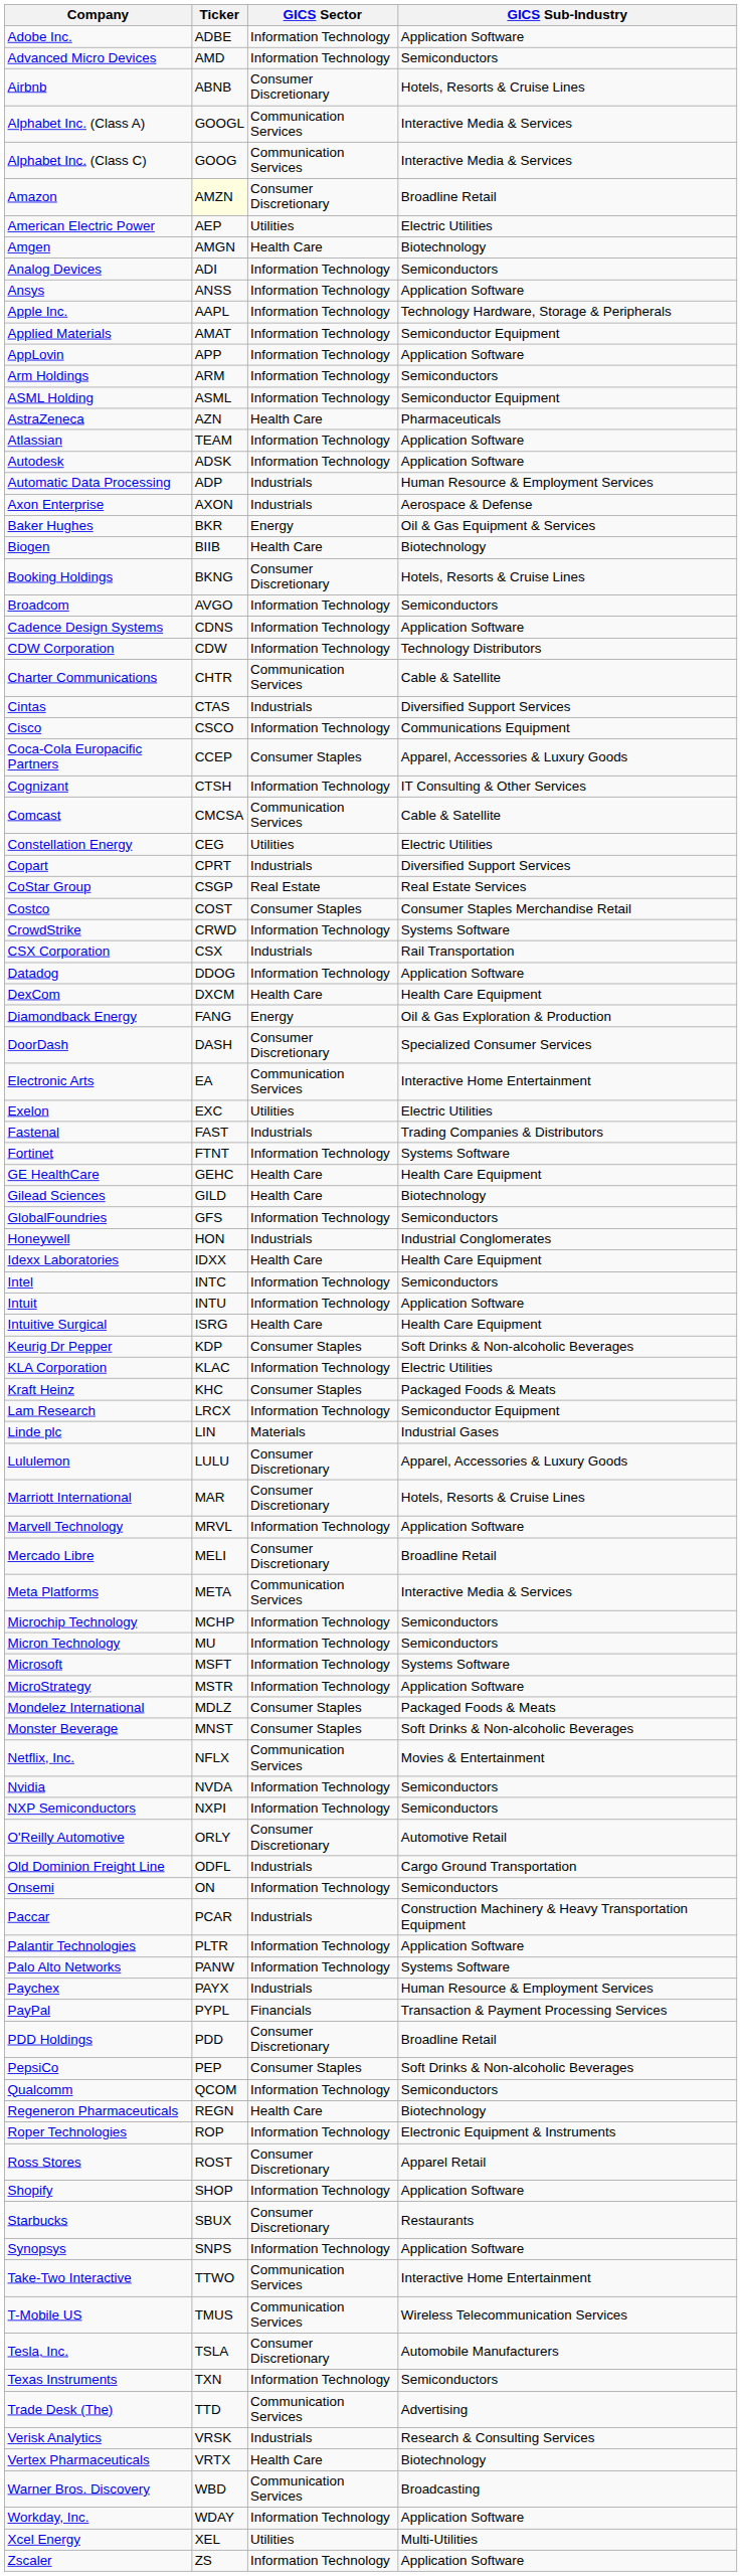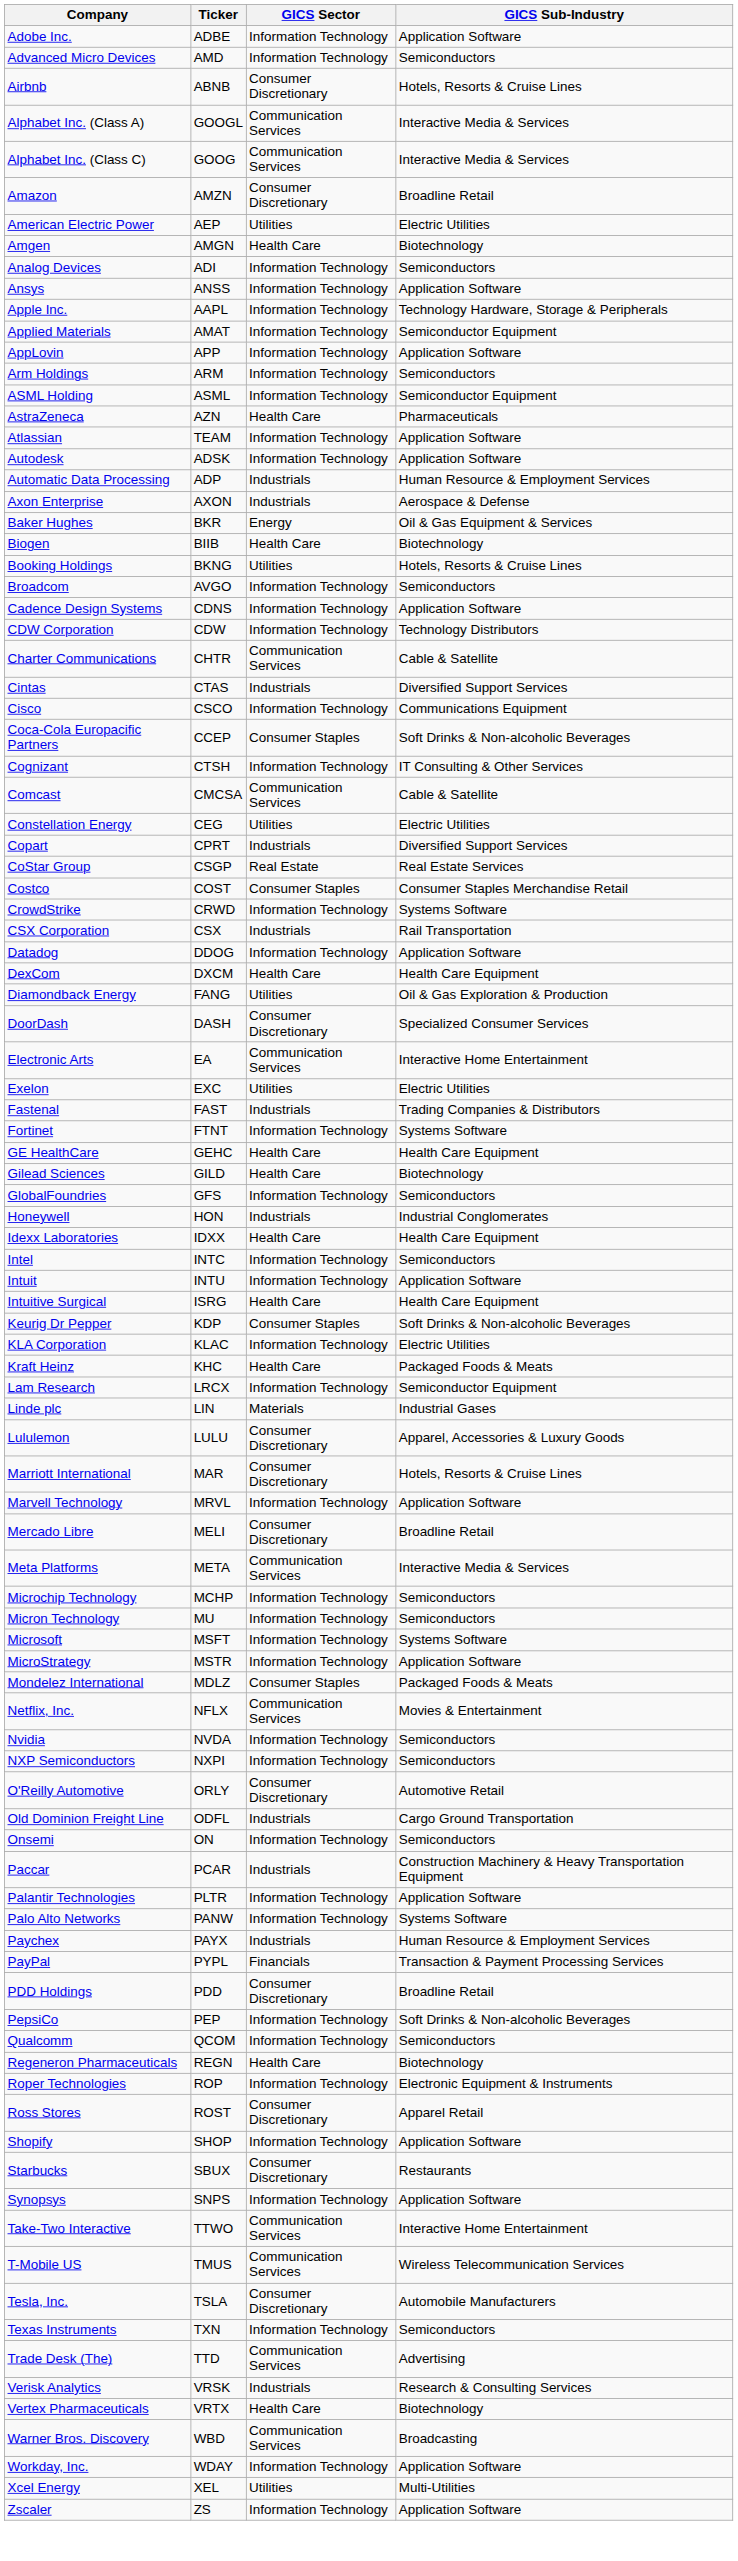 <table class="wikitable sortable" id="constituents">
 <tr>
 <th>Company</th>
 <th>Ticker</th>
 <th><a href='#'>GICS</a> Sector</th>
 <th><a href='#'>GICS</a> Sub-Industry</th>
 </tr>
 <tr>
 <td><a href='#'>Adobe Inc.</a></td>
 <td>ADBE</td>
 <td>Information Technology</td>
 <td>Application Software</td>
 </tr>
 <tr>
 <td><a href='#'>Advanced Micro Devices</a></td>
 <td>AMD</td>
 <td>Information Technology</td>
 <td>Semiconductors</td>
 </tr>
 <tr>
 <td><a href='#'>Airbnb</a></td>
 <td>ABNB</td>
 <td>Consumer Discretionary</td>
 <td>Hotels, Resorts & Cruise Lines</td>
 </tr>
 <tr>
 <td><a href='#'>Alphabet Inc.</a> (Class A)</td>
 <td>GOOGL</td>
 <td>Communication Services</td>
 <td>Interactive Media & Services</td>
 </tr>
 <tr>
 <td><a href='#'>Alphabet Inc.</a> (Class C)</td>
 <td>GOOG</td>
 <td>Communication Services</td>
 <td>Interactive Media & Services</td>
 </tr>
 <tr>
 <td><a href='#'>Amazon</a></td>
-<td style="background: lightyellow;">AMZN</td>
+<td>AMZN</td>
 <td>Consumer Discretionary</td>
 <td>Broadline Retail</td>
 </tr>
 <tr>
 <td><a href='#'>American Electric Power</a></td>
 <td>AEP</td>
 <td>Utilities</td>
 <td>Electric Utilities</td>
 </tr>
 <tr>
 <td><a href='#'>Amgen</a></td>
 <td>AMGN</td>
 <td>Health Care</td>
 <td>Biotechnology</td>
 </tr>
 <tr>
 <td><a href='#'>Analog Devices</a></td>
 <td>ADI</td>
 <td>Information Technology</td>
 <td>Semiconductors</td>
 </tr>
 <tr>
 <td><a href='#'>Ansys</a></td>
 <td>ANSS</td>
 <td>Information Technology</td>
 <td>Application Software</td>
 </tr>
 <tr>
 <td><a href='#'>Apple Inc.</a></td>
 <td>AAPL</td>
 <td>Information Technology</td>
 <td>Technology Hardware, Storage & Peripherals</td>
 </tr>
 <tr>
 <td><a href='#'>Applied Materials</a></td>
 <td>AMAT</td>
 <td>Information Technology</td>
 <td>Semiconductor Equipment</td>
 </tr>
 <tr>
 <td><a href='#'>AppLovin</a></td>
 <td>APP</td>
 <td>Information Technology</td>
 <td>Application Software</td>
 </tr>
 <tr>
 <td><a href='#'>Arm Holdings</a></td>
 <td>ARM</td>
 <td>Information Technology</td>
 <td>Semiconductors</td>
 </tr>
 <tr>
 <td><a href='#'>ASML Holding</a></td>
 <td>ASML</td>
 <td>Information Technology</td>
 <td>Semiconductor Equipment</td>
 </tr>
 <tr>
 <td><a href='#'>AstraZeneca</a></td>
 <td>AZN</td>
 <td>Health Care</td>
 <td>Pharmaceuticals</td>
 </tr>
 <tr>
 <td><a href='#'>Atlassian</a></td>
 <td>TEAM</td>
 <td>Information Technology</td>
 <td>Application Software</td>
 </tr>
 <tr>
 <td><a href='#'>Autodesk</a></td>
 <td>ADSK</td>
 <td>Information Technology</td>
 <td>Application Software</td>
 </tr>
 <tr>
 <td><a href='#'>Automatic Data Processing</a></td>
 <td>ADP</td>
 <td>Industrials</td>
 <td>Human Resource & Employment Services</td>
 </tr>
 <tr>
 <td><a href='#'>Axon Enterprise</a></td>
 <td>AXON</td>
 <td>Industrials</td>
 <td>Aerospace & Defense</td>
 </tr>
 <tr>
 <td><a href='#'>Baker Hughes</a></td>
 <td>BKR</td>
 <td>Energy</td>
 <td>Oil & Gas Equipment & Services</td>
 </tr>
 <tr>
 <td><a href='#'>Biogen</a></td>
 <td>BIIB</td>
 <td>Health Care</td>
 <td>Biotechnology</td>
 </tr>
 <tr>
 <td><a href='#'>Booking Holdings</a></td>
 <td>BKNG</td>
-<td>Consumer Discretionary</td>
+<td>Utilities</td>
 <td>Hotels, Resorts & Cruise Lines</td>
 </tr>
 <tr>
 <td><a href='#'>Broadcom</a></td>
 <td>AVGO</td>
 <td>Information Technology</td>
 <td>Semiconductors</td>
 </tr>
 <tr>
 <td><a href='#'>Cadence Design Systems</a></td>
 <td>CDNS</td>
 <td>Information Technology</td>
 <td>Application Software</td>
 </tr>
 <tr>
 <td><a href='#'>CDW Corporation</a></td>
 <td>CDW</td>
 <td>Information Technology</td>
 <td>Technology Distributors</td>
 </tr>
 <tr>
 <td><a href='#'>Charter Communications</a></td>
 <td>CHTR</td>
 <td>Communication Services</td>
 <td>Cable & Satellite</td>
 </tr>
 <tr>
 <td><a href='#'>Cintas</a></td>
 <td>CTAS</td>
 <td>Industrials</td>
 <td>Diversified Support Services</td>
 </tr>
 <tr>
 <td><a href='#'>Cisco</a></td>
 <td>CSCO</td>
 <td>Information Technology</td>
 <td>Communications Equipment</td>
 </tr>
 <tr>
 <td><a href='#'>Coca-Cola Europacific Partners</a></td>
 <td>CCEP</td>
 <td>Consumer Staples</td>
-<td>Apparel, Accessories & Luxury Goods</td>
+<td>Soft Drinks & Non-alcoholic Beverages</td>
 </tr>
 <tr>
 <td><a href='#'>Cognizant</a></td>
 <td>CTSH</td>
 <td>Information Technology</td>
 <td>IT Consulting & Other Services</td>
 </tr>
 <tr>
 <td><a href='#'>Comcast</a></td>
 <td>CMCSA</td>
 <td>Communication Services</td>
 <td>Cable & Satellite</td>
 </tr>
 <tr>
 <td><a href='#'>Constellation Energy</a></td>
 <td>CEG</td>
 <td>Utilities</td>
 <td>Electric Utilities</td>
 </tr>
 <tr>
 <td><a href='#'>Copart</a></td>
 <td>CPRT</td>
 <td>Industrials</td>
 <td>Diversified Support Services</td>
 </tr>
 <tr>
 <td><a href='#'>CoStar Group</a></td>
 <td>CSGP</td>
 <td>Real Estate</td>
 <td>Real Estate Services</td>
 </tr>
 <tr>
 <td><a href='#'>Costco</a></td>
 <td>COST</td>
 <td>Consumer Staples</td>
 <td>Consumer Staples Merchandise Retail</td>
 </tr>
 <tr>
 <td><a href='#'>CrowdStrike</a></td>
 <td>CRWD</td>
 <td>Information Technology</td>
 <td>Systems Software</td>
 </tr>
 <tr>
 <td><a href='#'>CSX Corporation</a></td>
 <td>CSX</td>
 <td>Industrials</td>
 <td>Rail Transportation</td>
 </tr>
 <tr>
 <td><a href='#'>Datadog</a></td>
 <td>DDOG</td>
 <td>Information Technology</td>
 <td>Application Software</td>
 </tr>
 <tr>
 <td><a href='#'>DexCom</a></td>
 <td>DXCM</td>
 <td>Health Care</td>
 <td>Health Care Equipment</td>
 </tr>
 <tr>
 <td><a href='#'>Diamondback Energy</a></td>
 <td>FANG</td>
-<td>Energy</td>
+<td>Utilities</td>
 <td>Oil & Gas Exploration & Production</td>
 </tr>
 <tr>
 <td><a href='#'>DoorDash</a></td>
 <td>DASH</td>
 <td>Consumer Discretionary</td>
 <td>Specialized Consumer Services</td>
 </tr>
 <tr>
 <td><a href='#'>Electronic Arts</a></td>
 <td>EA</td>
 <td>Communication Services</td>
 <td>Interactive Home Entertainment</td>
 </tr>
 <tr>
 <td><a href='#'>Exelon</a></td>
 <td>EXC</td>
 <td>Utilities</td>
 <td>Electric Utilities</td>
 </tr>
 <tr>
 <td><a href='#'>Fastenal</a></td>
 <td>FAST</td>
 <td>Industrials</td>
 <td>Trading Companies & Distributors</td>
 </tr>
 <tr>
 <td><a href='#'>Fortinet</a></td>
 <td>FTNT</td>
 <td>Information Technology</td>
 <td>Systems Software</td>
 </tr>
 <tr>
 <td><a href='#'>GE HealthCare</a></td>
 <td>GEHC</td>
 <td>Health Care</td>
 <td>Health Care Equipment</td>
 </tr>
 <tr>
 <td><a href='#'>Gilead Sciences</a></td>
 <td>GILD</td>
 <td>Health Care</td>
 <td>Biotechnology</td>
 </tr>
 <tr>
 <td><a href='#'>GlobalFoundries</a></td>
 <td>GFS</td>
 <td>Information Technology</td>
 <td>Semiconductors</td>
 </tr>
 <tr>
 <td><a href='#'>Honeywell</a></td>
 <td>HON</td>
 <td>Industrials</td>
 <td>Industrial Conglomerates</td>
 </tr>
 <tr>
 <td><a href='#'>Idexx Laboratories</a></td>
 <td>IDXX</td>
 <td>Health Care</td>
 <td>Health Care Equipment</td>
 </tr>
 <tr>
 <td><a href='#'>Intel</a></td>
 <td>INTC</td>
 <td>Information Technology</td>
 <td>Semiconductors</td>
 </tr>
 <tr>
 <td><a href='#'>Intuit</a></td>
 <td>INTU</td>
 <td>Information Technology</td>
 <td>Application Software</td>
 </tr>
 <tr>
 <td><a href='#'>Intuitive Surgical</a></td>
 <td>ISRG</td>
 <td>Health Care</td>
 <td>Health Care Equipment</td>
 </tr>
 <tr>
 <td><a href='#'>Keurig Dr Pepper</a></td>
 <td>KDP</td>
 <td>Consumer Staples</td>
 <td>Soft Drinks & Non-alcoholic Beverages</td>
 </tr>
 <tr>
 <td><a href='#'>KLA Corporation</a></td>
 <td>KLAC</td>
 <td>Information Technology</td>
 <td>Electric Utilities</td>
 </tr>
 <tr>
 <td><a href='#'>Kraft Heinz</a></td>
 <td>KHC</td>
-<td>Consumer Staples</td>
+<td>Health Care</td>
 <td>Packaged Foods & Meats</td>
 </tr>
 <tr>
 <td><a href='#'>Lam Research</a></td>
 <td>LRCX</td>
 <td>Information Technology</td>
 <td>Semiconductor Equipment</td>
 </tr>
 <tr>
 <td><a href='#'>Linde plc</a></td>
 <td>LIN</td>
 <td>Materials</td>
 <td>Industrial Gases</td>
 </tr>
 <tr>
 <td><a href='#'>Lululemon</a></td>
 <td>LULU</td>
 <td>Consumer Discretionary</td>
 <td>Apparel, Accessories & Luxury Goods</td>
 </tr>
 <tr>
 <td><a href='#'>Marriott International</a></td>
 <td>MAR</td>
 <td>Consumer Discretionary</td>
 <td>Hotels, Resorts & Cruise Lines</td>
 </tr>
 <tr>
 <td><a href='#'>Marvell Technology</a></td>
 <td>MRVL</td>
 <td>Information Technology</td>
 <td>Application Software</td>
 </tr>
 <tr>
 <td><a href='#'>Mercado Libre</a></td>
 <td>MELI</td>
 <td>Consumer Discretionary</td>
 <td>Broadline Retail</td>
 </tr>
 <tr>
 <td><a href='#'>Meta Platforms</a></td>
 <td>META</td>
 <td>Communication Services</td>
 <td>Interactive Media & Services</td>
 </tr>
 <tr>
 <td><a href='#'>Microchip Technology</a></td>
 <td>MCHP</td>
 <td>Information Technology</td>
 <td>Semiconductors</td>
 </tr>
 <tr>
 <td><a href='#'>Micron Technology</a></td>
 <td>MU</td>
 <td>Information Technology</td>
 <td>Semiconductors</td>
 </tr>
 <tr>
 <td><a href='#'>Microsoft</a></td>
 <td>MSFT</td>
 <td>Information Technology</td>
 <td>Systems Software</td>
 </tr>
 <tr>
 <td><a href='#'>MicroStrategy</a></td>
 <td>MSTR</td>
 <td>Information Technology</td>
 <td>Application Software</td>
 </tr>
 <tr>
 <td><a href='#'>Mondelez International</a></td>
 <td>MDLZ</td>
 <td>Consumer Staples</td>
 <td>Packaged Foods & Meats</td>
-</tr>
-<tr>
-<td><a href='#'>Monster Beverage</a></td>
-<td>MNST</td>
-<td>Consumer Staples</td>
-<td>Soft Drinks & Non-alcoholic Beverages</td>
 </tr>
 <tr>
 <td><a href='#'>Netflix, Inc.</a></td>
 <td>NFLX</td>
 <td>Communication Services</td>
 <td>Movies & Entertainment</td>
 </tr>
 <tr>
 <td><a href='#'>Nvidia</a></td>
 <td>NVDA</td>
 <td>Information Technology</td>
 <td>Semiconductors</td>
 </tr>
 <tr>
 <td><a href='#'>NXP Semiconductors</a></td>
 <td>NXPI</td>
 <td>Information Technology</td>
 <td>Semiconductors</td>
 </tr>
 <tr>
 <td><a href='#'>O'Reilly Automotive</a></td>
 <td>ORLY</td>
 <td>Consumer Discretionary</td>
 <td>Automotive Retail</td>
 </tr>
 <tr>
 <td><a href='#'>Old Dominion Freight Line</a></td>
 <td>ODFL</td>
 <td>Industrials</td>
 <td>Cargo Ground Transportation</td>
 </tr>
 <tr>
 <td><a href='#'>Onsemi</a></td>
 <td>ON</td>
 <td>Information Technology</td>
 <td>Semiconductors</td>
 </tr>
 <tr>
 <td><a href='#'>Paccar</a></td>
 <td>PCAR</td>
 <td>Industrials</td>
 <td>Construction Machinery & Heavy Transportation Equipment</td>
 </tr>
 <tr>
 <td><a href='#'>Palantir Technologies</a></td>
 <td>PLTR</td>
 <td>Information Technology</td>
 <td>Application Software</td>
 </tr>
 <tr>
 <td><a href='#'>Palo Alto Networks</a></td>
 <td>PANW</td>
 <td>Information Technology</td>
 <td>Systems Software</td>
 </tr>
 <tr>
 <td><a href='#'>Paychex</a></td>
 <td>PAYX</td>
 <td>Industrials</td>
 <td>Human Resource & Employment Services</td>
 </tr>
 <tr>
 <td><a href='#'>PayPal</a></td>
 <td>PYPL</td>
 <td>Financials</td>
 <td>Transaction & Payment Processing Services</td>
 </tr>
 <tr>
 <td><a href='#'>PDD Holdings</a></td>
 <td>PDD</td>
 <td>Consumer Discretionary</td>
 <td>Broadline Retail</td>
 </tr>
 <tr>
 <td><a href='#'>PepsiCo</a></td>
 <td>PEP</td>
-<td>Consumer Staples</td>
+<td>Information Technology</td>
 <td>Soft Drinks & Non-alcoholic Beverages</td>
 </tr>
 <tr>
 <td><a href='#'>Qualcomm</a></td>
 <td>QCOM</td>
 <td>Information Technology</td>
 <td>Semiconductors</td>
 </tr>
 <tr>
 <td><a href='#'>Regeneron Pharmaceuticals</a></td>
 <td>REGN</td>
 <td>Health Care</td>
 <td>Biotechnology</td>
 </tr>
 <tr>
 <td><a href='#'>Roper Technologies</a></td>
 <td>ROP</td>
 <td>Information Technology</td>
 <td>Electronic Equipment & Instruments</td>
 </tr>
 <tr>
 <td><a href='#'>Ross Stores</a></td>
 <td>ROST</td>
 <td>Consumer Discretionary</td>
 <td>Apparel Retail</td>
 </tr>
 <tr>
 <td><a href='#'>Shopify</a></td>
 <td>SHOP</td>
 <td>Information Technology</td>
 <td>Application Software</td>
 </tr>
 <tr>
 <td><a href='#'>Starbucks</a></td>
 <td>SBUX</td>
 <td>Consumer Discretionary</td>
 <td>Restaurants</td>
 </tr>
 <tr>
 <td><a href='#'>Synopsys</a></td>
 <td>SNPS</td>
 <td>Information Technology</td>
 <td>Application Software</td>
 </tr>
 <tr>
 <td><a href='#'>Take-Two Interactive</a></td>
 <td>TTWO</td>
 <td>Communication Services</td>
 <td>Interactive Home Entertainment</td>
 </tr>
 <tr>
 <td><a href='#'>T-Mobile US</a></td>
 <td>TMUS</td>
 <td>Communication Services</td>
 <td>Wireless Telecommunication Services</td>
 </tr>
 <tr>
 <td><a href='#'>Tesla, Inc.</a></td>
 <td>TSLA</td>
 <td>Consumer Discretionary</td>
 <td>Automobile Manufacturers</td>
 </tr>
 <tr>
 <td><a href='#'>Texas Instruments</a></td>
 <td>TXN</td>
 <td>Information Technology</td>
 <td>Semiconductors</td>
 </tr>
 <tr>
 <td><a href='#'>Trade Desk (The)</a></td>
 <td>TTD</td>
 <td>Communication Services</td>
 <td>Advertising</td>
 </tr>
 <tr>
 <td><a href='#'>Verisk Analytics</a></td>
 <td>VRSK</td>
 <td>Industrials</td>
 <td>Research & Consulting Services</td>
 </tr>
 <tr>
 <td><a href='#'>Vertex Pharmaceuticals</a></td>
 <td>VRTX</td>
 <td>Health Care</td>
 <td>Biotechnology</td>
 </tr>
 <tr>
 <td><a href='#'>Warner Bros. Discovery</a></td>
 <td>WBD</td>
 <td>Communication Services</td>
 <td>Broadcasting</td>
 </tr>
 <tr>
 <td><a href='#'>Workday, Inc.</a></td>
 <td>WDAY</td>
 <td>Information Technology</td>
 <td>Application Software</td>
 </tr>
 <tr>
 <td><a href='#'>Xcel Energy</a></td>
 <td>XEL</td>
 <td>Utilities</td>
 <td>Multi-Utilities</td>
 </tr>
 <tr>
 <td><a href='#'>Zscaler</a></td>
 <td>ZS</td>
 <td>Information Technology</td>
 <td>Application Software</td>
 </tr>
 </table>
